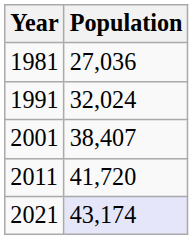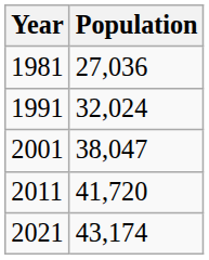 <table class="wikitable">
 <tr>
 <th>Year</th>
 <th>Population</th>
 </tr>
 <tr>
 <td>1981</td>
 <td>27,036</td>
 </tr>
 <tr>
 <td>1991</td>
 <td>32,024</td>
 </tr>
 <tr>
 <td>2001</td>
-<td>38,407</td>
+<td>38,047</td>
 </tr>
 <tr>
 <td>2011</td>
 <td>41,720</td>
 </tr>
 <tr>
 <td>2021</td>
-<td style="background: lavender;">43,174</td>
+<td>43,174</td>
 </tr>
 </table>
